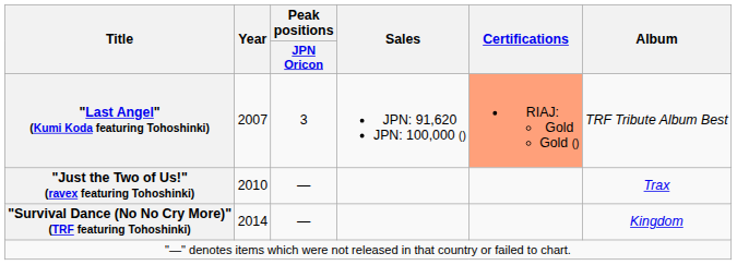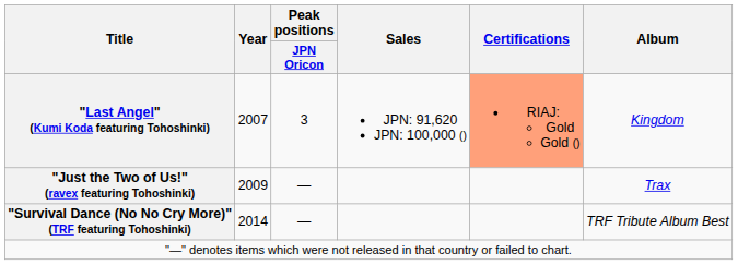 <table class="wikitable plainrowheaders" style="text-align:center">
 <tr>
 <th scope="col" rowspan="2">Title</th>
 <th scope="col" rowspan="2">Year</th>
 <th scope="col">Peak positions</th>
 <th scope="col" rowspan="2">Sales</th>
 <th scope="col" rowspan="2"><a href='#'>Certifications</a></th>
 <th scope="col" rowspan="2">Album</th>
 </tr>
 <tr>
 <th scope="col" style="width:3em;font-size:90%;"><a href='#'>JPN<br>Oricon</a><br></th>
 </tr>
 <tr>
 <th scope="row">"<a href='#'>Last Angel</a>"<br><small>(<a href='#'>Kumi Koda</a> featuring Tohoshinki)</small></th>
 <td>2007</td>
 <td>3</td>
 <td><br><ul><li>JPN: 91,620</li><li>JPN: 100,000 <small>()</small></li></ul></td>
 <td style="background: lightsalmon;"><br><ul><li>RIAJ:<ul><li>Gold </li><li>Gold <small>()</small></li></ul></li></ul></td>
-<td><em>TRF Tribute Album Best</em></td>
+<td><em><a href='#'>Kingdom</a></em></td>
 </tr>
 <tr>
 <th scope="row">"Just the Two of Us!"<br><small>(<a href='#'>ravex</a> featuring Tohoshinki)</small></th>
-<td>2010</td>
+<td>2009</td>
 <td>—</td>
 <td></td>
 <td></td>
 <td><em><a href='#'>Trax</a></em></td>
 </tr>
 <tr>
 <th scope="row">"Survival Dance (No No Cry More)"<br><small>(<a href='#'>TRF</a> featuring Tohoshinki)</small></th>
 <td>2014</td>
 <td>—</td>
 <td></td>
 <td></td>
-<td><em><a href='#'>Kingdom</a></em></td>
+<td><em>TRF Tribute Album Best</em></td>
 </tr>
 <tr>
 <td colspan="14" align="center" style="font-size:90%;">"—" denotes items which were not released in that country or failed to chart.</td>
 </tr>
 </table>
